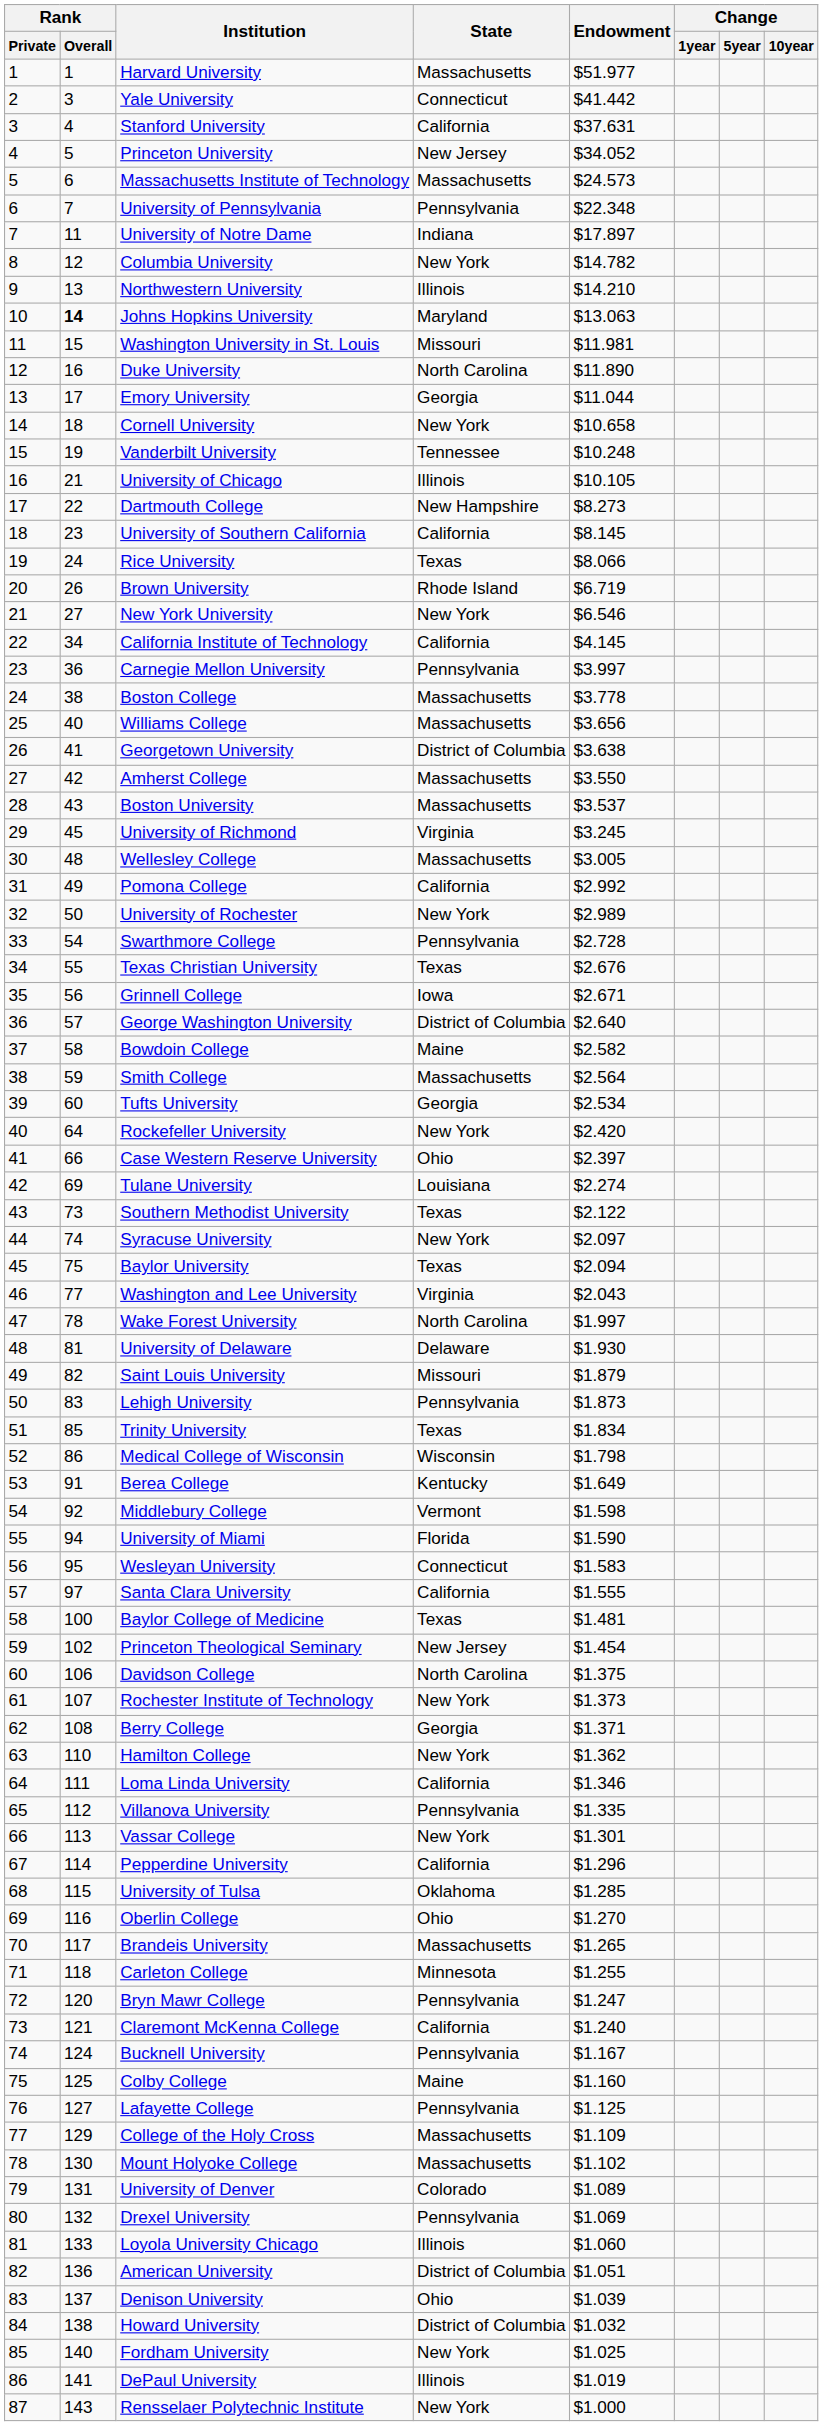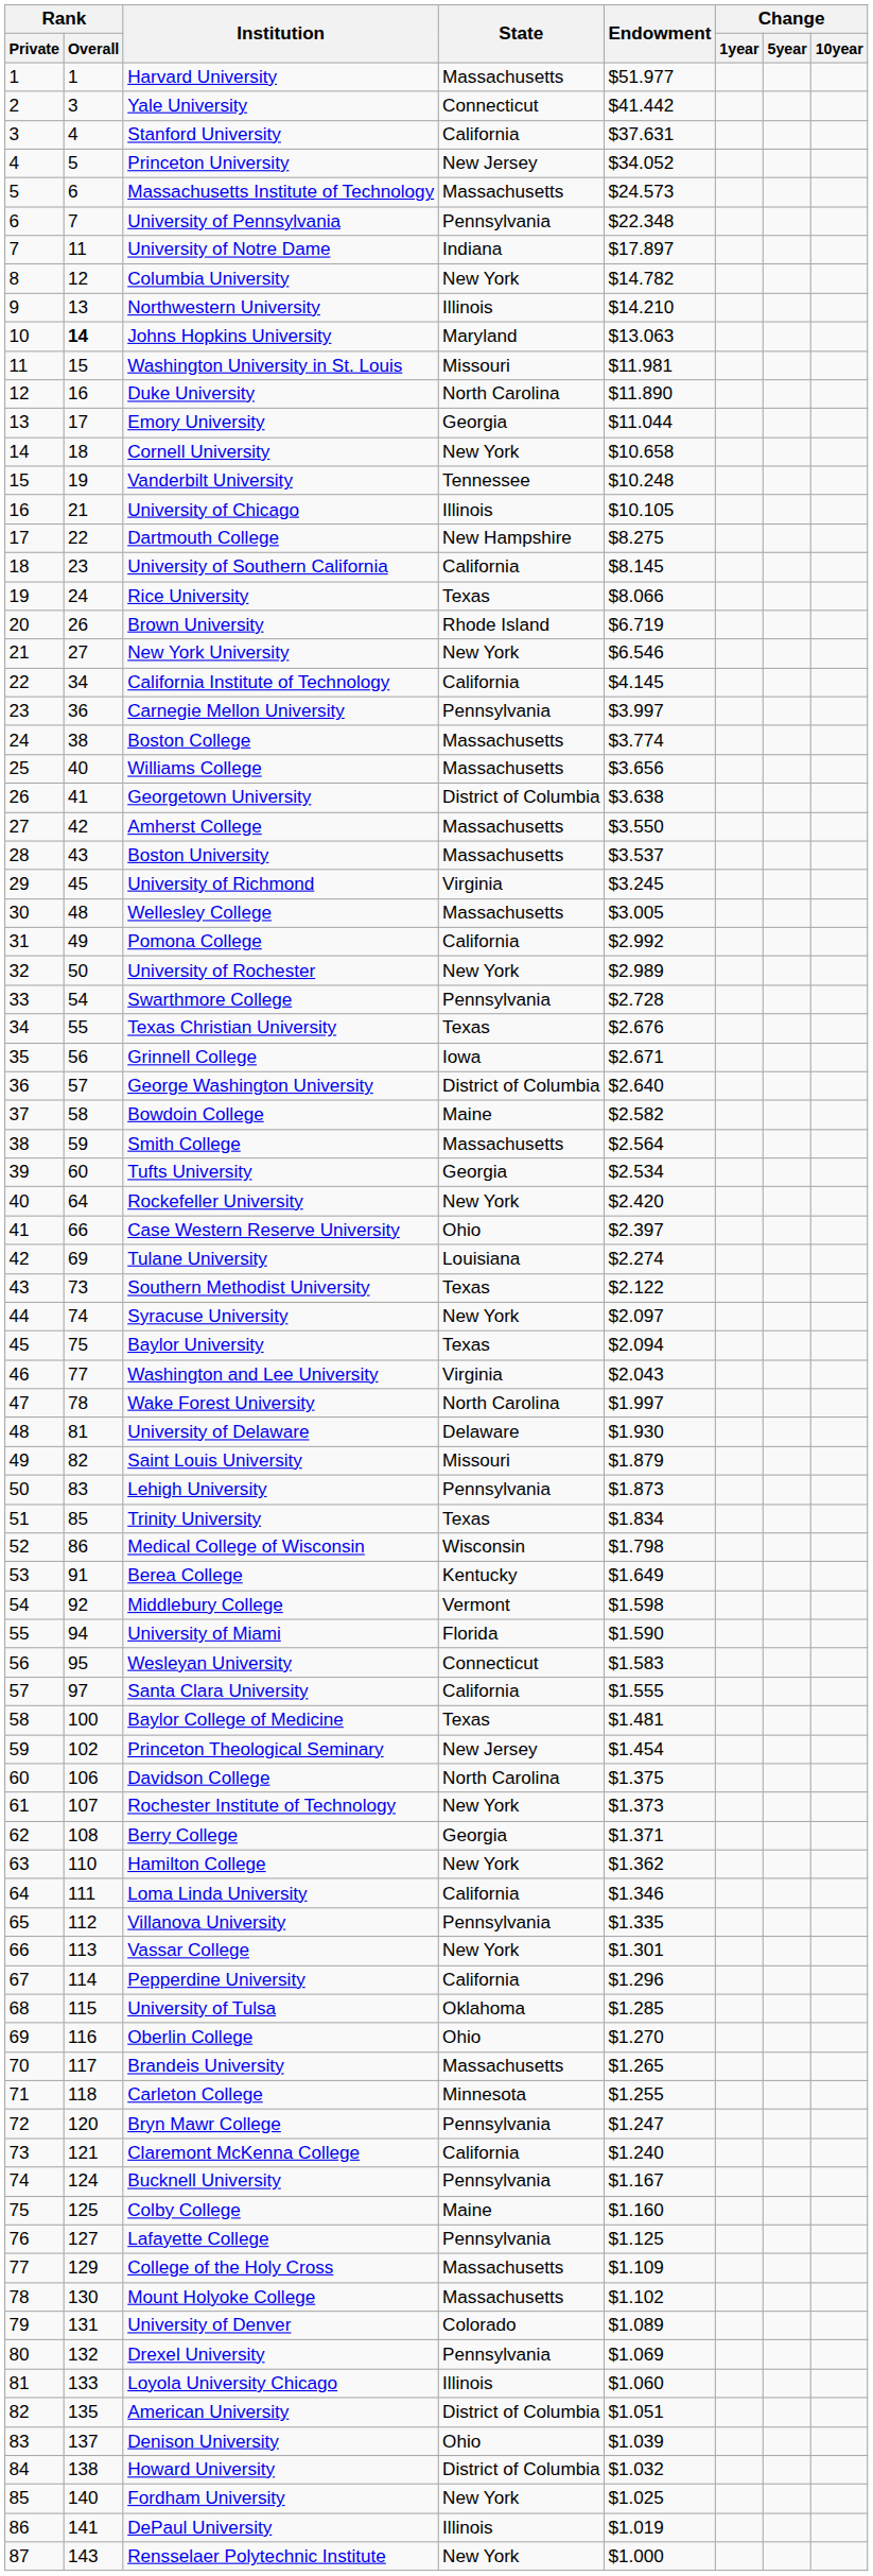 <table class="wikitable sortable col5right col6right col7right col8right">
 <tr>
 <th colspan=2 scope=colgroup class=unsortable>Rank</th>
 <th rowspan=2 scope=col>Institution</th>
 <th rowspan=2 scope=col>State</th>
 <th rowspan=2 scope=col>Endowment<br><small></small></th>
 <th colspan=3 scope=colgroup class=unsortable>Change</th>
 </tr>
 <tr>
 <th scope=col><small>Private</small></th>
 <th scope=col><small>Overall</small></th>
 <th scope=col><small>1year</small></th>
 <th scope=col><small>5year</small></th>
 <th scope=col><small>10year</small></th>
 </tr>
 <tr>
 <td>1</td>
 <td>1</td>
 <td><a href='#'>Harvard University</a></td>
 <td>Massachusetts</td>
 <td>$51.977</td>
 <td></td>
 <td></td>
 <td></td>
 </tr>
 <tr>
 <td>2</td>
 <td>3</td>
 <td><a href='#'>Yale University</a></td>
 <td>Connecticut</td>
 <td>$41.442</td>
 <td></td>
 <td></td>
 <td></td>
 </tr>
 <tr>
 <td>3</td>
 <td>4</td>
 <td><a href='#'>Stanford University</a></td>
 <td>California</td>
 <td>$37.631</td>
 <td></td>
 <td></td>
 <td></td>
 </tr>
 <tr>
 <td>4</td>
 <td>5</td>
 <td><a href='#'>Princeton University</a></td>
 <td>New Jersey</td>
 <td>$34.052</td>
 <td></td>
 <td></td>
 <td></td>
 </tr>
 <tr>
 <td>5</td>
 <td>6</td>
 <td><a href='#'>Massachusetts Institute of Technology</a></td>
 <td>Massachusetts</td>
 <td>$24.573</td>
 <td></td>
 <td></td>
 <td></td>
 </tr>
 <tr>
 <td>6</td>
 <td>7</td>
 <td><a href='#'>University of Pennsylvania</a></td>
 <td>Pennsylvania</td>
 <td>$22.348</td>
 <td></td>
 <td></td>
 <td></td>
 </tr>
 <tr>
 <td>7</td>
 <td>11</td>
 <td><a href='#'>University of Notre Dame</a></td>
 <td>Indiana</td>
 <td>$17.897</td>
 <td></td>
 <td></td>
 <td></td>
 </tr>
 <tr>
 <td>8</td>
 <td>12</td>
 <td><a href='#'>Columbia University</a></td>
 <td>New York</td>
 <td>$14.782</td>
 <td></td>
 <td></td>
 <td></td>
 </tr>
 <tr>
 <td>9</td>
 <td>13</td>
 <td><a href='#'>Northwestern University</a></td>
 <td>Illinois</td>
 <td>$14.210</td>
 <td></td>
 <td></td>
 <td></td>
 </tr>
 <tr>
 <td>10</td>
 <td><strong>14</strong></td>
 <td><a href='#'>Johns Hopkins University</a></td>
 <td>Maryland</td>
 <td>$13.063</td>
 <td></td>
 <td></td>
 <td></td>
 </tr>
 <tr>
 <td>11</td>
 <td>15</td>
 <td><a href='#'>Washington University in St. Louis</a></td>
 <td>Missouri</td>
 <td>$11.981</td>
 <td></td>
 <td></td>
 <td></td>
 </tr>
 <tr>
 <td>12</td>
 <td>16</td>
 <td><a href='#'>Duke University</a></td>
 <td>North Carolina</td>
 <td>$11.890</td>
 <td></td>
 <td></td>
 <td></td>
 </tr>
 <tr>
 <td>13</td>
 <td>17</td>
 <td><a href='#'>Emory University</a></td>
 <td>Georgia</td>
 <td>$11.044</td>
 <td></td>
 <td></td>
 <td></td>
 </tr>
 <tr>
 <td>14</td>
 <td>18</td>
 <td><a href='#'>Cornell University</a></td>
 <td>New York</td>
 <td>$10.658</td>
 <td></td>
 <td></td>
 <td></td>
 </tr>
 <tr>
 <td>15</td>
 <td>19</td>
 <td><a href='#'>Vanderbilt University</a></td>
 <td>Tennessee</td>
 <td>$10.248</td>
 <td></td>
 <td></td>
 <td></td>
 </tr>
 <tr>
 <td>16</td>
 <td>21</td>
 <td><a href='#'>University of Chicago</a></td>
 <td>Illinois</td>
 <td>$10.105</td>
 <td></td>
 <td></td>
 <td></td>
 </tr>
 <tr>
 <td>17</td>
 <td>22</td>
 <td><a href='#'>Dartmouth College</a></td>
 <td>New Hampshire</td>
-<td>$8.273</td>
+<td>$8.275</td>
 <td></td>
 <td></td>
 <td></td>
 </tr>
 <tr>
 <td>18</td>
 <td>23</td>
 <td><a href='#'>University of Southern California</a></td>
 <td>California</td>
 <td>$8.145</td>
 <td></td>
 <td></td>
 <td></td>
 </tr>
 <tr>
 <td>19</td>
 <td>24</td>
 <td><a href='#'>Rice University</a></td>
 <td>Texas</td>
 <td>$8.066</td>
 <td></td>
 <td></td>
 <td></td>
 </tr>
 <tr>
 <td>20</td>
 <td>26</td>
 <td><a href='#'>Brown University</a></td>
 <td>Rhode Island</td>
 <td>$6.719</td>
 <td></td>
 <td></td>
 <td></td>
 </tr>
 <tr>
 <td>21</td>
 <td>27</td>
 <td><a href='#'>New York University</a></td>
 <td>New York</td>
 <td>$6.546</td>
 <td></td>
 <td></td>
 <td></td>
 </tr>
 <tr>
 <td>22</td>
 <td>34</td>
 <td><a href='#'>California Institute of Technology</a></td>
 <td>California</td>
 <td>$4.145</td>
 <td></td>
 <td></td>
 <td></td>
 </tr>
 <tr>
 <td>23</td>
 <td>36</td>
 <td><a href='#'>Carnegie Mellon University</a></td>
 <td>Pennsylvania</td>
 <td>$3.997</td>
 <td></td>
 <td></td>
 <td></td>
 </tr>
 <tr>
 <td>24</td>
 <td>38</td>
 <td><a href='#'>Boston College</a></td>
 <td>Massachusetts</td>
-<td>$3.778</td>
+<td>$3.774</td>
 <td></td>
 <td></td>
 <td></td>
 </tr>
 <tr>
 <td>25</td>
 <td>40</td>
 <td><a href='#'>Williams College</a></td>
 <td>Massachusetts</td>
 <td>$3.656</td>
 <td></td>
 <td></td>
 <td></td>
 </tr>
 <tr>
 <td>26</td>
 <td>41</td>
 <td><a href='#'>Georgetown University</a></td>
 <td>District of Columbia</td>
 <td>$3.638</td>
 <td></td>
 <td></td>
 <td></td>
 </tr>
 <tr>
 <td>27</td>
 <td>42</td>
 <td><a href='#'>Amherst College</a></td>
 <td>Massachusetts</td>
 <td>$3.550</td>
 <td></td>
 <td></td>
 <td></td>
 </tr>
 <tr>
 <td>28</td>
 <td>43</td>
 <td><a href='#'>Boston University</a></td>
 <td>Massachusetts</td>
 <td>$3.537</td>
 <td></td>
 <td></td>
 <td></td>
 </tr>
 <tr>
 <td>29</td>
 <td>45</td>
 <td><a href='#'>University of Richmond</a></td>
 <td>Virginia</td>
 <td>$3.245</td>
 <td></td>
 <td></td>
 <td></td>
 </tr>
 <tr>
 <td>30</td>
 <td>48</td>
 <td><a href='#'>Wellesley College</a></td>
 <td>Massachusetts</td>
 <td>$3.005</td>
 <td></td>
 <td></td>
 <td></td>
 </tr>
 <tr>
 <td>31</td>
 <td>49</td>
 <td><a href='#'>Pomona College</a></td>
 <td>California</td>
 <td>$2.992</td>
 <td></td>
 <td></td>
 <td></td>
 </tr>
 <tr>
 <td>32</td>
 <td>50</td>
 <td><a href='#'>University of Rochester</a></td>
 <td>New York</td>
 <td>$2.989</td>
 <td></td>
 <td></td>
 <td></td>
 </tr>
 <tr>
 <td>33</td>
 <td>54</td>
 <td><a href='#'>Swarthmore College</a></td>
 <td>Pennsylvania</td>
 <td>$2.728</td>
 <td></td>
 <td></td>
 <td></td>
 </tr>
 <tr>
 <td>34</td>
 <td>55</td>
 <td><a href='#'>Texas Christian University</a></td>
 <td>Texas</td>
 <td>$2.676</td>
 <td></td>
 <td></td>
 <td></td>
 </tr>
 <tr>
 <td>35</td>
 <td>56</td>
 <td><a href='#'>Grinnell College</a></td>
 <td>Iowa</td>
 <td>$2.671</td>
 <td></td>
 <td></td>
 <td></td>
 </tr>
 <tr>
 <td>36</td>
 <td>57</td>
 <td><a href='#'>George Washington University</a></td>
 <td>District of Columbia</td>
 <td>$2.640</td>
 <td></td>
 <td></td>
 <td></td>
 </tr>
 <tr>
 <td>37</td>
 <td>58</td>
 <td><a href='#'>Bowdoin College</a></td>
 <td>Maine</td>
 <td>$2.582</td>
 <td></td>
 <td></td>
 <td></td>
 </tr>
 <tr>
 <td>38</td>
 <td>59</td>
 <td><a href='#'>Smith College</a></td>
 <td>Massachusetts</td>
 <td>$2.564</td>
 <td></td>
 <td></td>
 <td></td>
 </tr>
 <tr>
 <td>39</td>
 <td>60</td>
 <td><a href='#'>Tufts University</a></td>
 <td>Georgia</td>
 <td>$2.534</td>
 <td></td>
 <td></td>
 <td></td>
 </tr>
 <tr>
 <td>40</td>
 <td>64</td>
 <td><a href='#'>Rockefeller University</a></td>
 <td>New York</td>
 <td>$2.420</td>
 <td></td>
 <td></td>
 <td></td>
 </tr>
 <tr>
 <td>41</td>
 <td>66</td>
 <td><a href='#'>Case Western Reserve University</a></td>
 <td>Ohio</td>
 <td>$2.397</td>
 <td></td>
 <td></td>
 <td></td>
 </tr>
 <tr>
 <td>42</td>
 <td>69</td>
 <td><a href='#'>Tulane University</a></td>
 <td>Louisiana</td>
 <td>$2.274</td>
 <td></td>
 <td></td>
 <td></td>
 </tr>
 <tr>
 <td>43</td>
 <td>73</td>
 <td><a href='#'>Southern Methodist University</a></td>
 <td>Texas</td>
 <td>$2.122</td>
 <td></td>
 <td></td>
 <td></td>
 </tr>
 <tr>
 <td>44</td>
 <td>74</td>
 <td><a href='#'>Syracuse University</a></td>
 <td>New York</td>
 <td>$2.097</td>
 <td></td>
 <td></td>
 <td></td>
 </tr>
 <tr>
 <td>45</td>
 <td>75</td>
 <td><a href='#'>Baylor University</a></td>
 <td>Texas</td>
 <td>$2.094</td>
 <td></td>
 <td></td>
 <td></td>
 </tr>
 <tr>
 <td>46</td>
 <td>77</td>
 <td><a href='#'>Washington and Lee University</a></td>
 <td>Virginia</td>
 <td>$2.043</td>
 <td></td>
 <td></td>
 <td></td>
 </tr>
 <tr>
 <td>47</td>
 <td>78</td>
 <td><a href='#'>Wake Forest University</a></td>
 <td>North Carolina</td>
 <td>$1.997</td>
 <td></td>
 <td></td>
 <td></td>
 </tr>
 <tr>
 <td>48</td>
 <td>81</td>
 <td><a href='#'>University of Delaware</a></td>
 <td>Delaware</td>
 <td>$1.930</td>
 <td></td>
 <td></td>
 <td></td>
 </tr>
 <tr>
 <td>49</td>
 <td>82</td>
 <td><a href='#'>Saint Louis University</a></td>
 <td>Missouri</td>
 <td>$1.879</td>
 <td></td>
 <td></td>
 <td></td>
 </tr>
 <tr>
 <td>50</td>
 <td>83</td>
 <td><a href='#'>Lehigh University</a></td>
 <td>Pennsylvania</td>
 <td>$1.873</td>
 <td></td>
 <td></td>
 <td></td>
 </tr>
 <tr>
 <td>51</td>
 <td>85</td>
 <td><a href='#'>Trinity University</a></td>
 <td>Texas</td>
 <td>$1.834</td>
 <td></td>
 <td></td>
 <td></td>
 </tr>
 <tr>
 <td>52</td>
 <td>86</td>
 <td><a href='#'>Medical College of Wisconsin</a></td>
 <td>Wisconsin</td>
 <td>$1.798</td>
 <td></td>
 <td></td>
 <td></td>
 </tr>
 <tr>
 <td>53</td>
 <td>91</td>
 <td><a href='#'>Berea College</a></td>
 <td>Kentucky</td>
 <td>$1.649</td>
 <td></td>
 <td></td>
 <td></td>
 </tr>
 <tr>
 <td>54</td>
 <td>92</td>
 <td><a href='#'>Middlebury College</a></td>
 <td>Vermont</td>
 <td>$1.598</td>
 <td></td>
 <td></td>
 <td></td>
 </tr>
 <tr>
 <td>55</td>
 <td>94</td>
 <td><a href='#'>University of Miami</a></td>
 <td>Florida</td>
 <td>$1.590</td>
 <td></td>
 <td></td>
 <td></td>
 </tr>
 <tr>
 <td>56</td>
 <td>95</td>
 <td><a href='#'>Wesleyan University</a></td>
 <td>Connecticut</td>
 <td>$1.583</td>
 <td></td>
 <td></td>
 <td></td>
 </tr>
 <tr>
 <td>57</td>
 <td>97</td>
 <td><a href='#'>Santa Clara University</a></td>
 <td>California</td>
 <td>$1.555</td>
 <td></td>
 <td></td>
 <td></td>
 </tr>
 <tr>
 <td>58</td>
 <td>100</td>
 <td><a href='#'>Baylor College of Medicine</a></td>
 <td>Texas</td>
 <td>$1.481</td>
 <td></td>
 <td></td>
 <td></td>
 </tr>
 <tr>
 <td>59</td>
 <td>102</td>
 <td><a href='#'>Princeton Theological Seminary</a></td>
 <td>New Jersey</td>
 <td>$1.454</td>
 <td></td>
 <td></td>
 <td></td>
 </tr>
 <tr>
 <td>60</td>
 <td>106</td>
 <td><a href='#'>Davidson College</a></td>
 <td>North Carolina</td>
 <td>$1.375</td>
 <td></td>
 <td></td>
 <td></td>
 </tr>
 <tr>
 <td>61</td>
 <td>107</td>
 <td><a href='#'>Rochester Institute of Technology</a></td>
 <td>New York</td>
 <td>$1.373</td>
 <td></td>
 <td></td>
 <td></td>
 </tr>
 <tr>
 <td>62</td>
 <td>108</td>
 <td><a href='#'>Berry College</a></td>
 <td>Georgia</td>
 <td>$1.371</td>
 <td></td>
 <td></td>
 <td></td>
 </tr>
 <tr>
 <td>63</td>
 <td>110</td>
 <td><a href='#'>Hamilton College</a></td>
 <td>New York</td>
 <td>$1.362</td>
 <td></td>
 <td></td>
 <td></td>
 </tr>
 <tr>
 <td>64</td>
 <td>111</td>
 <td><a href='#'>Loma Linda University</a></td>
 <td>California</td>
 <td>$1.346</td>
 <td></td>
 <td></td>
 <td></td>
 </tr>
 <tr>
 <td>65</td>
 <td>112</td>
 <td><a href='#'>Villanova University</a></td>
 <td>Pennsylvania</td>
 <td>$1.335</td>
 <td></td>
 <td></td>
 <td></td>
 </tr>
 <tr>
 <td>66</td>
 <td>113</td>
 <td><a href='#'>Vassar College</a></td>
 <td>New York</td>
 <td>$1.301</td>
 <td></td>
 <td></td>
 <td></td>
 </tr>
 <tr>
 <td>67</td>
 <td>114</td>
 <td><a href='#'>Pepperdine University</a></td>
 <td>California</td>
 <td>$1.296</td>
 <td></td>
 <td></td>
 <td></td>
 </tr>
 <tr>
 <td>68</td>
 <td>115</td>
 <td><a href='#'>University of Tulsa</a></td>
 <td>Oklahoma</td>
 <td>$1.285</td>
 <td></td>
 <td></td>
 <td></td>
 </tr>
 <tr>
 <td>69</td>
 <td>116</td>
 <td><a href='#'>Oberlin College</a></td>
 <td>Ohio</td>
 <td>$1.270</td>
 <td></td>
 <td></td>
 <td></td>
 </tr>
 <tr>
 <td>70</td>
 <td>117</td>
 <td><a href='#'>Brandeis University</a></td>
 <td>Massachusetts</td>
 <td>$1.265</td>
 <td></td>
 <td></td>
 <td></td>
 </tr>
 <tr>
 <td>71</td>
 <td>118</td>
 <td><a href='#'>Carleton College</a></td>
 <td>Minnesota</td>
 <td>$1.255</td>
 <td></td>
 <td></td>
 <td></td>
 </tr>
 <tr>
 <td>72</td>
 <td>120</td>
 <td><a href='#'>Bryn Mawr College</a></td>
 <td>Pennsylvania</td>
 <td>$1.247</td>
 <td></td>
 <td></td>
 <td></td>
 </tr>
 <tr>
 <td>73</td>
 <td>121</td>
 <td><a href='#'>Claremont McKenna College</a></td>
 <td>California</td>
 <td>$1.240</td>
 <td></td>
 <td></td>
 <td></td>
 </tr>
 <tr>
 <td>74</td>
 <td>124</td>
 <td><a href='#'>Bucknell University</a></td>
 <td>Pennsylvania</td>
 <td>$1.167</td>
 <td></td>
 <td></td>
 <td></td>
 </tr>
 <tr>
 <td>75</td>
 <td>125</td>
 <td><a href='#'>Colby College</a></td>
 <td>Maine</td>
 <td>$1.160</td>
 <td></td>
 <td></td>
 <td></td>
 </tr>
 <tr>
 <td>76</td>
 <td>127</td>
 <td><a href='#'>Lafayette College</a></td>
 <td>Pennsylvania</td>
 <td>$1.125</td>
 <td></td>
 <td></td>
 <td></td>
 </tr>
 <tr>
 <td>77</td>
 <td>129</td>
 <td><a href='#'>College of the Holy Cross</a></td>
 <td>Massachusetts</td>
 <td>$1.109</td>
 <td></td>
 <td></td>
 <td></td>
 </tr>
 <tr>
 <td>78</td>
 <td>130</td>
 <td><a href='#'>Mount Holyoke College</a></td>
 <td>Massachusetts</td>
 <td>$1.102</td>
 <td></td>
 <td></td>
 <td></td>
 </tr>
 <tr>
 <td>79</td>
 <td>131</td>
 <td><a href='#'>University of Denver</a></td>
 <td>Colorado</td>
 <td>$1.089</td>
 <td></td>
 <td></td>
 <td></td>
 </tr>
 <tr>
 <td>80</td>
 <td>132</td>
 <td><a href='#'>Drexel University</a></td>
 <td>Pennsylvania</td>
 <td>$1.069</td>
 <td></td>
 <td></td>
 <td></td>
 </tr>
 <tr>
 <td>81</td>
 <td>133</td>
 <td><a href='#'>Loyola University Chicago</a></td>
 <td>Illinois</td>
 <td>$1.060</td>
 <td></td>
 <td></td>
 <td></td>
 </tr>
 <tr>
 <td>82</td>
-<td>136</td>
+<td>135</td>
 <td><a href='#'>American University</a></td>
 <td>District of Columbia</td>
 <td>$1.051</td>
 <td></td>
 <td></td>
 <td></td>
 </tr>
 <tr>
 <td>83</td>
 <td>137</td>
 <td><a href='#'>Denison University</a></td>
 <td>Ohio</td>
 <td>$1.039</td>
 <td></td>
 <td></td>
 <td></td>
 </tr>
 <tr>
 <td>84</td>
 <td>138</td>
 <td><a href='#'>Howard University</a></td>
 <td>District of Columbia</td>
 <td>$1.032</td>
 <td></td>
 <td></td>
 <td></td>
 </tr>
 <tr>
 <td>85</td>
 <td>140</td>
 <td><a href='#'>Fordham University</a></td>
 <td>New York</td>
 <td>$1.025</td>
 <td></td>
 <td></td>
 <td></td>
 </tr>
 <tr>
 <td>86</td>
 <td>141</td>
 <td><a href='#'>DePaul University</a></td>
 <td>Illinois</td>
 <td>$1.019</td>
 <td></td>
 <td></td>
 <td></td>
 </tr>
 <tr>
 <td>87</td>
 <td>143</td>
 <td><a href='#'>Rensselaer Polytechnic Institute</a></td>
 <td>New York</td>
 <td>$1.000</td>
 <td></td>
 <td></td>
 <td></td>
 </tr>
 </table>
